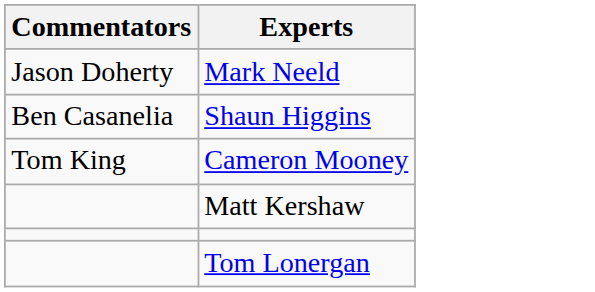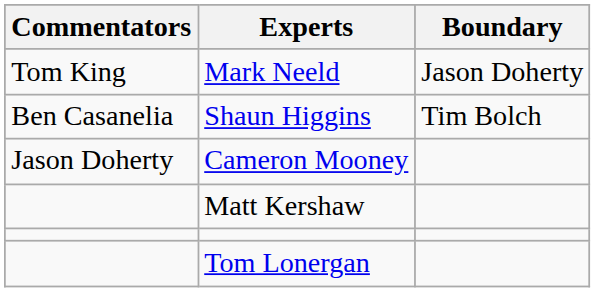 <table class="wikitable">
 <tr>
 <th>Commentators</th>
 <th>Experts</th>
+<th>Boundary</th>
 </tr>
 <tr>
+<td>Tom King</td>
+<td><a href='#'>Mark Neeld</a></td>
 <td>Jason Doherty</td>
-<td><a href='#'>Mark Neeld</a></td>
 </tr>
 <tr>
 <td>Ben Casanelia</td>
 <td><a href='#'>Shaun Higgins</a></td>
+<td>Tim Bolch</td>
 </tr>
 <tr>
-<td>Tom King</td>
+<td>Jason Doherty</td>
 <td><a href='#'>Cameron Mooney</a></td>
+<td></td>
 </tr>
 <tr>
 <td></td>
 <td>Matt Kershaw</td>
+<td></td>
 </tr>
 <tr>
+<td></td>
 <td></td>
 <td></td>
 </tr>
 <tr>
 <td></td>
 <td><a href='#'>Tom Lonergan</a></td>
+<td></td>
 </tr>
 </table>
